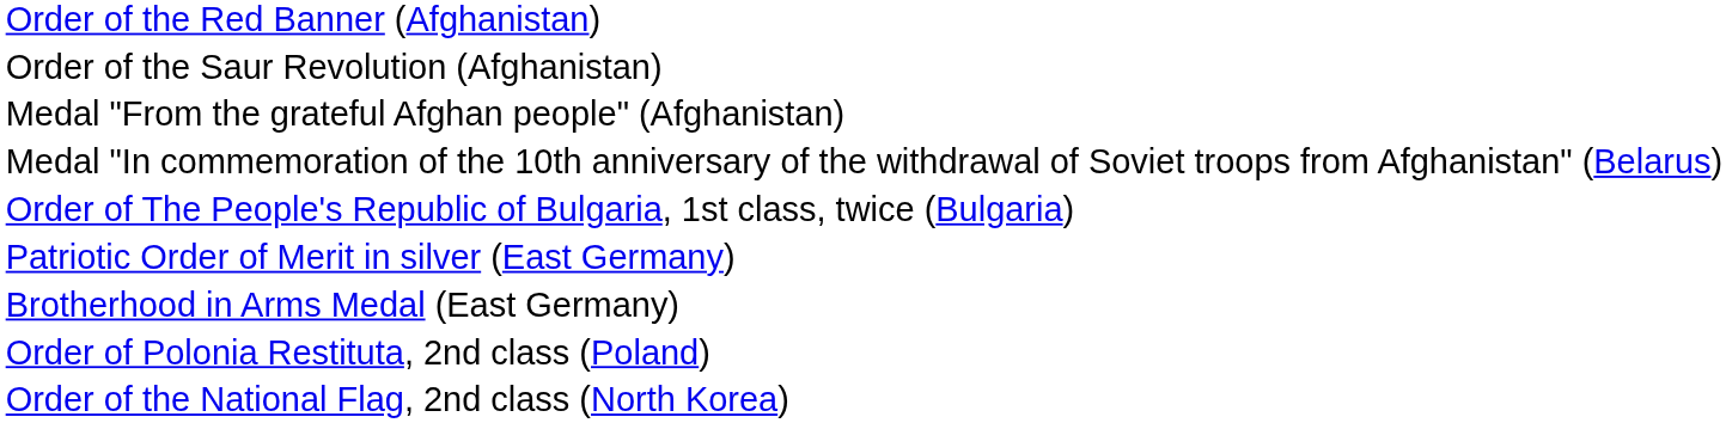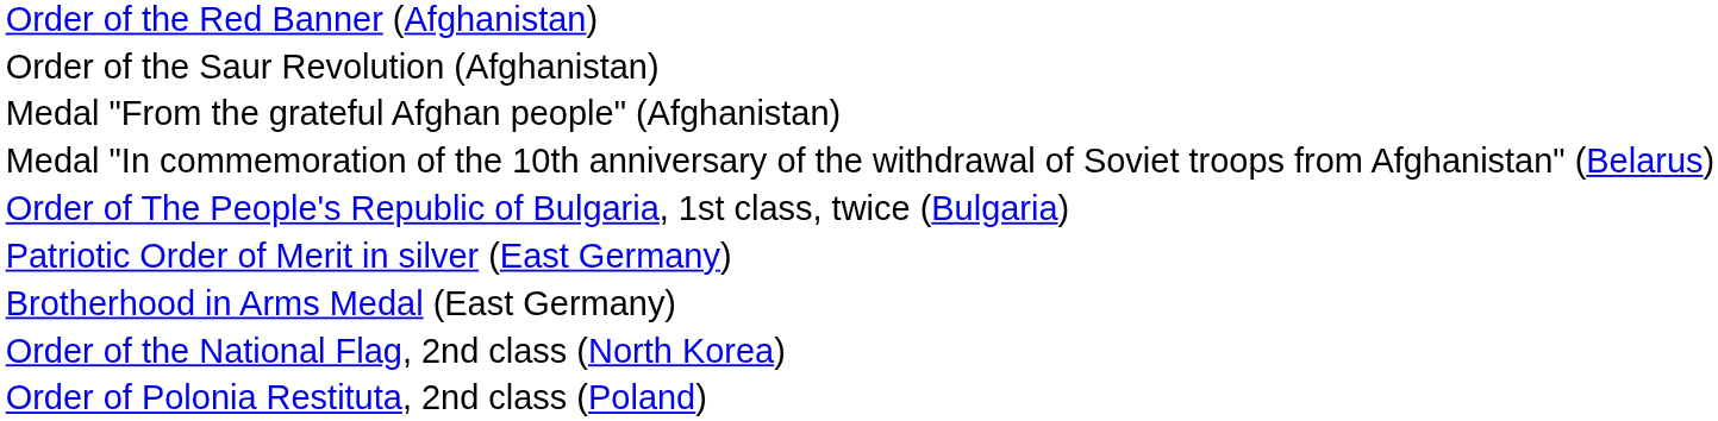 <table>
 <tr>
 <td></td>
 <td><a href='#'>Order of the Red Banner</a> (<a href='#'>Afghanistan</a>)</td>
 </tr>
 <tr>
 <td></td>
 <td>Order of the Saur Revolution (Afghanistan)</td>
 </tr>
 <tr>
 <td></td>
 <td>Medal "From the grateful Afghan people"  (Afghanistan)</td>
 </tr>
 <tr>
 <td></td>
 <td>Medal "In commemoration of the 10th anniversary of the withdrawal of Soviet troops from Afghanistan" (<a href='#'>Belarus</a>)</td>
 </tr>
 <tr>
 <td></td>
 <td><a href='#'>Order of The People's Republic of Bulgaria</a>, 1st class, twice (<a href='#'>Bulgaria</a>)</td>
 </tr>
 <tr>
 <td></td>
 <td><a href='#'>Patriotic Order of Merit in silver</a> (<a href='#'>East Germany</a>)</td>
 </tr>
 <tr>
 <td></td>
 <td><a href='#'>Brotherhood in Arms Medal</a>  (East Germany)</td>
 </tr>
 <tr>
 <td></td>
-<td><a href='#'>Order of Polonia Restituta</a>, 2nd class (<a href='#'>Poland</a>)</td>
+<td><a href='#'>Order of the National Flag</a>, 2nd class (<a href='#'>North Korea</a>)</td>
 </tr>
 <tr>
 <td></td>
-<td><a href='#'>Order of the National Flag</a>, 2nd class (<a href='#'>North Korea</a>)</td>
+<td><a href='#'>Order of Polonia Restituta</a>, 2nd class (<a href='#'>Poland</a>)</td>
 </tr>
 </table>
